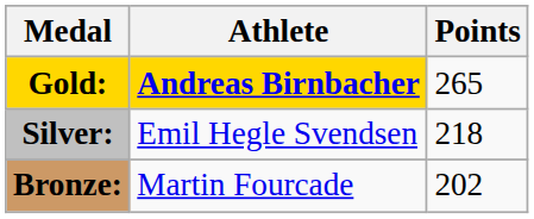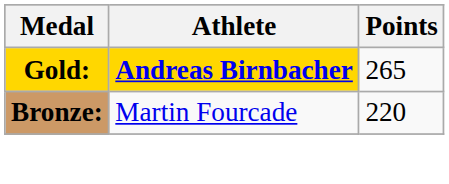 <table class="wikitable">
 <tr>
 <th><strong>Medal</strong></th>
 <th><strong>Athlete</strong></th>
 <th><strong>Points</strong></th>
 </tr>
 <tr>
 <td style="text-align:center;background-color:gold;"><strong>Gold:</strong></td>
 <td style="background: gold;"> <strong><a href='#'>Andreas Birnbacher</a></strong></td>
 <td>265</td>
 </tr>
 <tr>
-<td style="text-align:center;background-color:silver;"><strong>Silver:</strong></td>
-<td> <a href='#'>Emil Hegle Svendsen</a></td>
-<td>218</td>
-</tr>
-<tr>
 <td style="text-align:center;background-color:#CC9966;"><strong>Bronze:</strong></td>
 <td> <a href='#'>Martin Fourcade</a></td>
-<td>202</td>
+<td>220</td>
 </tr>
 </table>
